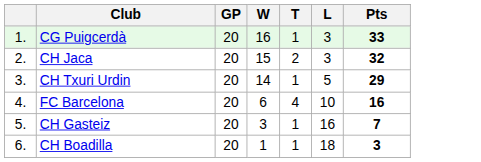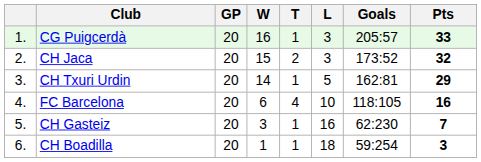 <table class="wikitable">
 <tr>
 <th width="30"></th>
 <th width="200">Club</th>
 <th width="30">GP</th>
 <th width="30">W</th>
 <th width="30">T</th>
 <th width="30">L</th>
+<th width="70">Goals</th>
 <th width="70">Pts</th>
 </tr>
 <tr bgcolor="#e6fae6" align="center">
 <td>1.</td>
 <td align="left"><a href='#'>CG Puigcerdà</a></td>
 <td>20</td>
 <td>16</td>
 <td>1</td>
 <td>3</td>
+<td>205:57</td>
 <td><strong>33</strong></td>
 </tr>
 <tr bgcolor="#FFFFFF" align="center">
 <td>2.</td>
 <td align="left"><a href='#'>CH Jaca</a></td>
 <td>20</td>
 <td>15</td>
 <td>2</td>
 <td>3</td>
+<td>173:52</td>
 <td><strong>32</strong></td>
 </tr>
 <tr bgcolor="#FFFFFF" align="center">
 <td>3.</td>
 <td align="left"><a href='#'>CH Txuri Urdin</a></td>
 <td>20</td>
 <td>14</td>
 <td>1</td>
 <td>5</td>
+<td>162:81</td>
 <td><strong>29</strong></td>
 </tr>
 <tr bgcolor="#FFFFFF" align="center">
 <td>4.</td>
 <td align="left"><a href='#'>FC Barcelona</a></td>
 <td>20</td>
 <td>6</td>
 <td>4</td>
 <td>10</td>
+<td>118:105</td>
 <td><strong>16</strong></td>
 </tr>
 <tr bgcolor="#FFFFFF" align="center">
 <td>5.</td>
 <td align="left"><a href='#'>CH Gasteiz</a></td>
 <td>20</td>
 <td>3</td>
 <td>1</td>
 <td>16</td>
+<td>62:230</td>
 <td><strong>7</strong></td>
 </tr>
 <tr bgcolor="#FFFFFF" align="center">
 <td>6.</td>
 <td align="left"><a href='#'>CH Boadilla</a></td>
 <td>20</td>
 <td>1</td>
 <td>1</td>
 <td>18</td>
+<td>59:254</td>
 <td><strong>3</strong></td>
 </tr>
 </table>
